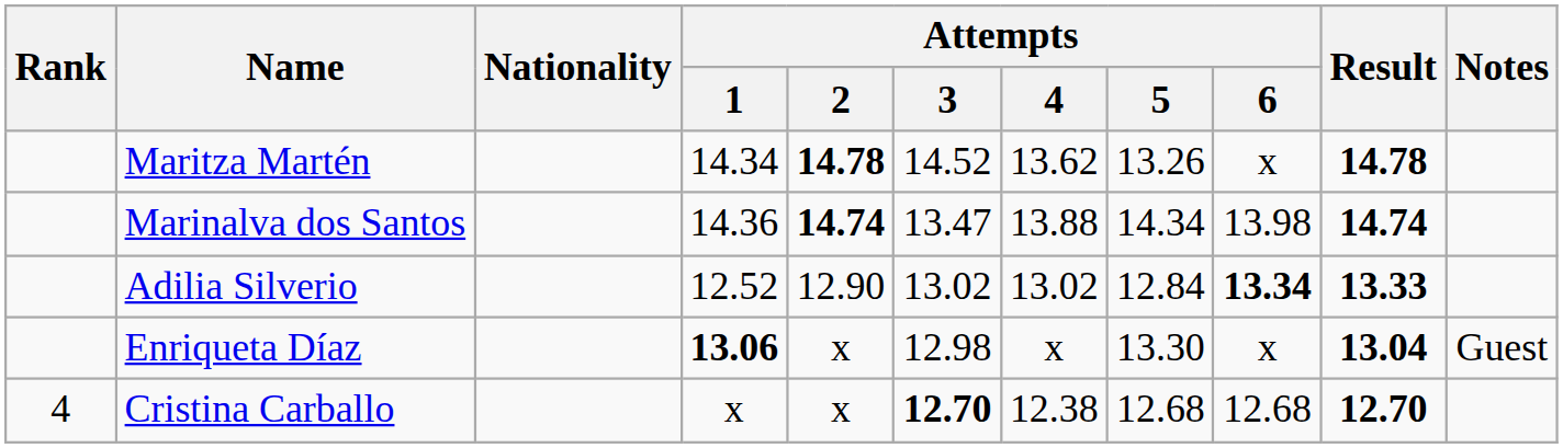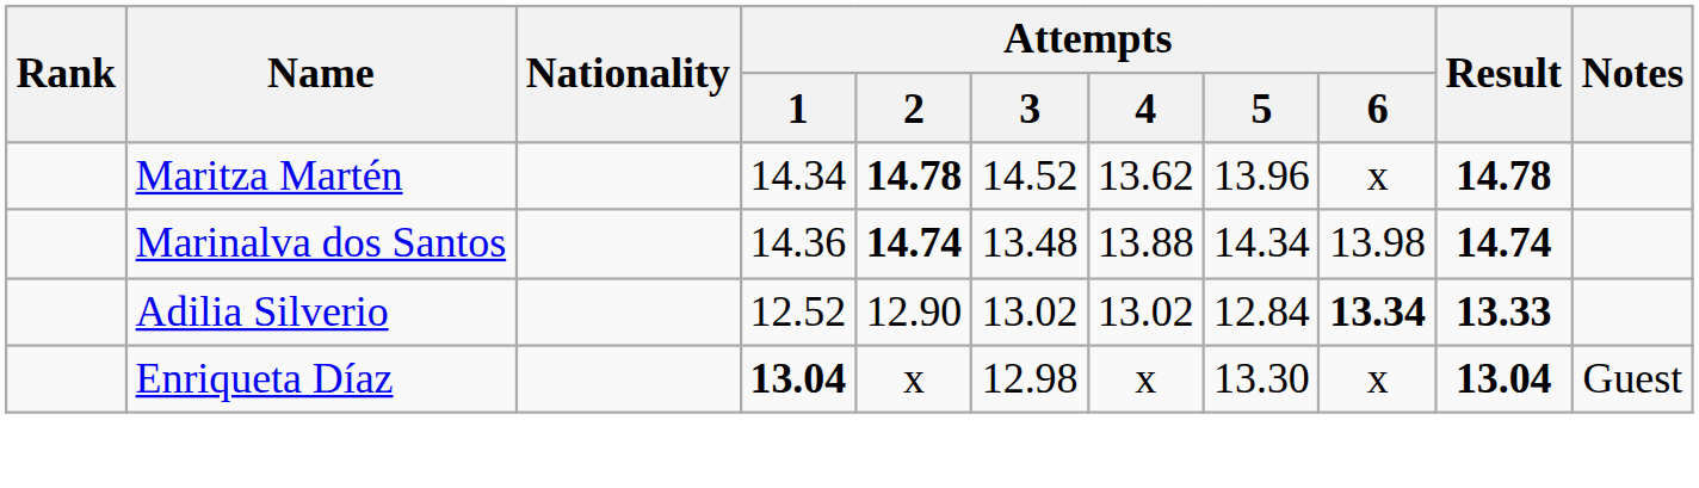 <table class="wikitable sortable" style="text-align:center">
 <tr>
 <th rowspan=2>Rank</th>
 <th rowspan=2>Name</th>
 <th rowspan=2>Nationality</th>
 <th colspan=6>Attempts</th>
 <th rowspan=2>Result</th>
 <th rowspan=2>Notes</th>
 </tr>
 <tr>
 <th>1</th>
 <th>2</th>
 <th>3</th>
 <th>4</th>
 <th>5</th>
 <th>6</th>
 </tr>
 <tr>
 <td align=center></td>
 <td align=left><a href='#'>Maritza Martén</a></td>
 <td align=left></td>
 <td>14.34</td>
 <td><strong>14.78</strong></td>
 <td>14.52</td>
 <td>13.62</td>
-<td>13.26</td>
+<td>13.96</td>
 <td>x</td>
 <td><strong>14.78</strong></td>
 <td></td>
 </tr>
 <tr>
 <td align=center></td>
 <td align=left><a href='#'>Marinalva dos Santos</a></td>
 <td align=left></td>
 <td>14.36</td>
 <td><strong>14.74</strong></td>
-<td>13.47</td>
+<td>13.48</td>
 <td>13.88</td>
 <td>14.34</td>
 <td>13.98</td>
 <td><strong>14.74</strong></td>
 <td></td>
 </tr>
 <tr>
 <td align=center></td>
 <td align=left><a href='#'>Adilia Silverio</a></td>
 <td align=left></td>
 <td>12.52</td>
 <td>12.90</td>
 <td>13.02</td>
 <td>13.02</td>
 <td>12.84</td>
 <td><strong>13.34</strong></td>
 <td><strong>13.33</strong></td>
 <td></td>
 </tr>
 <tr>
 <td align=center></td>
 <td align=left><a href='#'>Enriqueta Díaz</a></td>
 <td align=left></td>
-<td><strong>13.06</strong></td>
+<td><strong>13.04</strong></td>
 <td>x</td>
 <td>12.98</td>
 <td>x</td>
 <td>13.30</td>
 <td>x</td>
 <td><strong>13.04</strong></td>
 <td>Guest</td>
 </tr>
-<tr>
-<td align=center>4</td>
-<td align=left><a href='#'>Cristina Carballo</a></td>
-<td align=left></td>
-<td>x</td>
-<td>x</td>
-<td><strong>12.70</strong></td>
-<td>12.38</td>
-<td>12.68</td>
-<td>12.68</td>
-<td><strong>12.70</strong></td>
-<td></td>
-</tr>
 </table>
